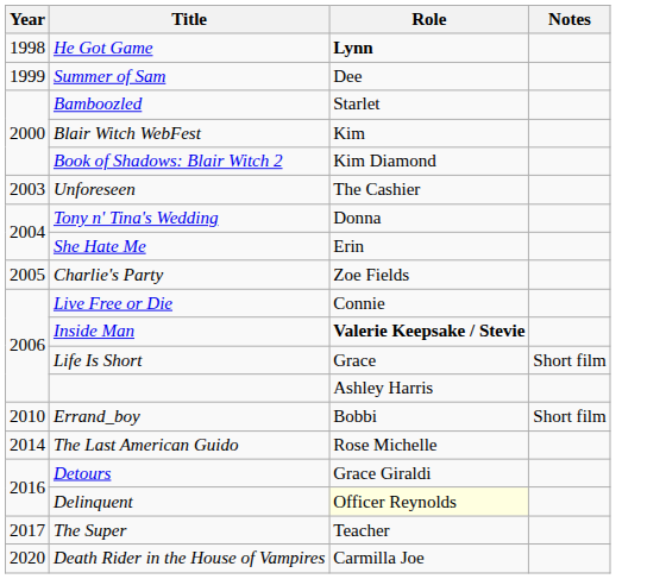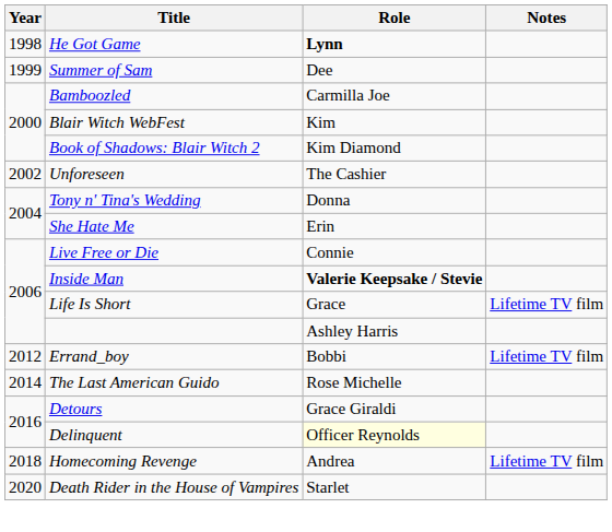 <table class="wikitable sortable">
 <tr>
 <th>Year</th>
 <th>Title</th>
 <th>Role</th>
 <th class="unsortable">Notes</th>
 </tr>
 <tr>
 <td>1998</td>
 <td><em><a href='#'>He Got Game</a></em></td>
 <td><strong>Lynn</strong></td>
 <td></td>
 </tr>
 <tr>
 <td>1999</td>
 <td><em><a href='#'>Summer of Sam</a></em></td>
 <td>Dee</td>
 <td></td>
 </tr>
 <tr>
 <td rowspan=3>2000</td>
 <td><em><a href='#'>Bamboozled</a></em></td>
-<td>Starlet</td>
+<td>Carmilla Joe</td>
 <td></td>
 </tr>
 <tr>
 <td><em>Blair Witch WebFest</em></td>
 <td>Kim</td>
 <td></td>
 </tr>
 <tr>
 <td><em><a href='#'>Book of Shadows: Blair Witch 2</a></em></td>
 <td>Kim Diamond</td>
 <td></td>
 </tr>
 <tr>
-<td>2003</td>
+<td>2002</td>
 <td><em>Unforeseen</em></td>
 <td>The Cashier</td>
 <td></td>
 </tr>
 <tr>
 <td rowspan=2>2004</td>
 <td><em><a href='#'>Tony n' Tina's Wedding</a></em></td>
 <td>Donna</td>
 <td></td>
 </tr>
 <tr>
 <td><em><a href='#'>She Hate Me</a></em></td>
 <td>Erin</td>
 <td></td>
 </tr>
 <tr>
-<td>2005</td>
-<td><em>Charlie's Party</em></td>
-<td>Zoe Fields</td>
-<td></td>
-</tr>
-<tr>
 <td rowspan=4>2006</td>
 <td><em><a href='#'>Live Free or Die</a></em></td>
 <td>Connie</td>
 <td></td>
 </tr>
 <tr>
 <td><em><a href='#'>Inside Man</a></em></td>
 <td><strong>Valerie Keepsake / Stevie</strong></td>
 <td></td>
 </tr>
 <tr>
 <td><em>Life Is Short</em></td>
 <td>Grace</td>
-<td>Short film</td>
+<td><a href='#'>Lifetime TV</a> film</td>
 </tr>
 <tr>
 <td><em></em></td>
 <td>Ashley Harris</td>
 <td></td>
 </tr>
 <tr>
-<td>2010</td>
+<td>2012</td>
 <td><em>Errand_boy</em></td>
 <td>Bobbi</td>
-<td>Short film</td>
+<td><a href='#'>Lifetime TV</a> film</td>
 </tr>
 <tr>
 <td>2014</td>
 <td><em>The Last American Guido</em></td>
 <td>Rose Michelle</td>
 <td></td>
 </tr>
 <tr>
 <td rowspan=2>2016</td>
 <td><em><a href='#'>Detours</a></em></td>
 <td>Grace Giraldi</td>
 <td></td>
 </tr>
 <tr>
 <td><em>Delinquent</em></td>
 <td style="background: lightyellow;">Officer Reynolds</td>
 <td></td>
 </tr>
 <tr>
-<td>2017</td>
-<td><em>The Super</em></td>
-<td>Teacher</td>
-<td></td>
+<td>2018</td>
+<td><em>Homecoming Revenge</em></td>
+<td>Andrea</td>
+<td><a href='#'>Lifetime TV</a> film</td>
 </tr>
 <tr>
 <td>2020</td>
 <td><em>Death Rider in the House of Vampires</em></td>
-<td>Carmilla Joe</td>
+<td>Starlet</td>
 <td></td>
 </tr>
 </table>
